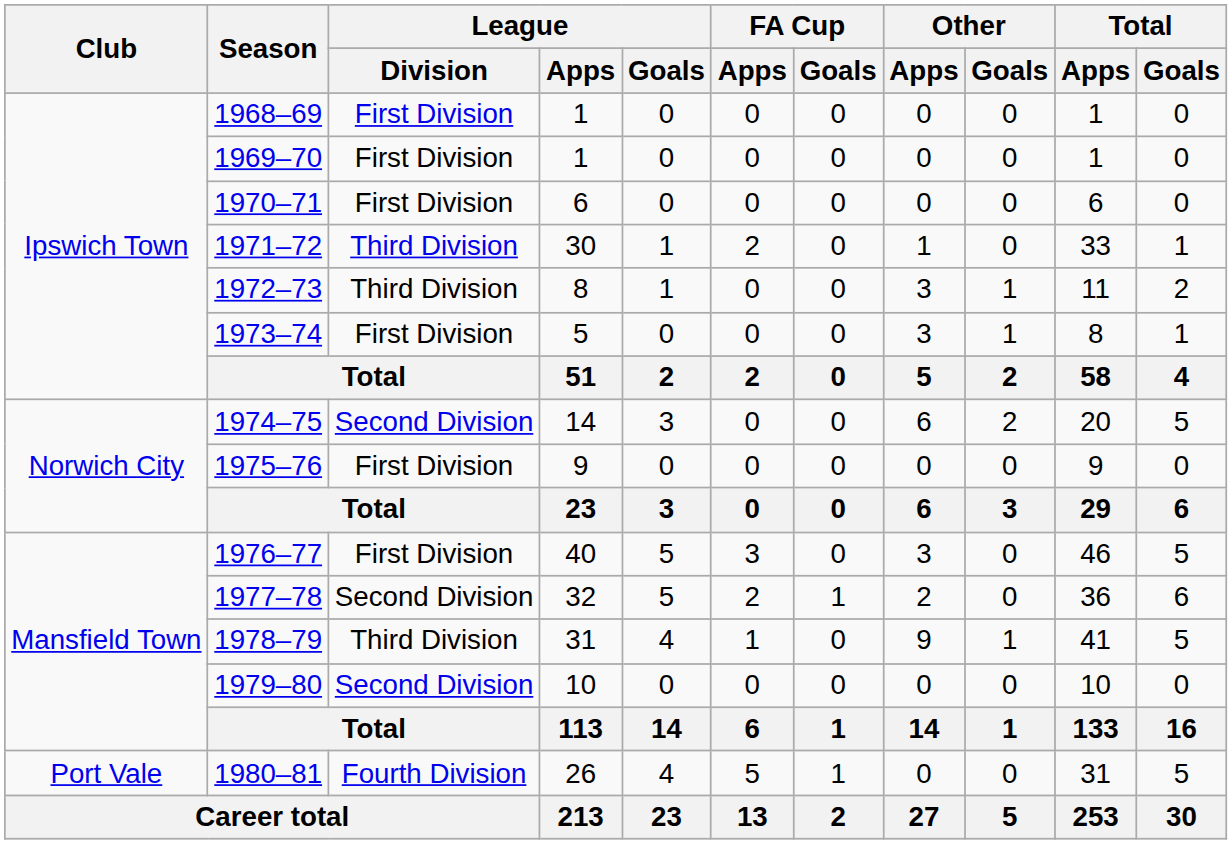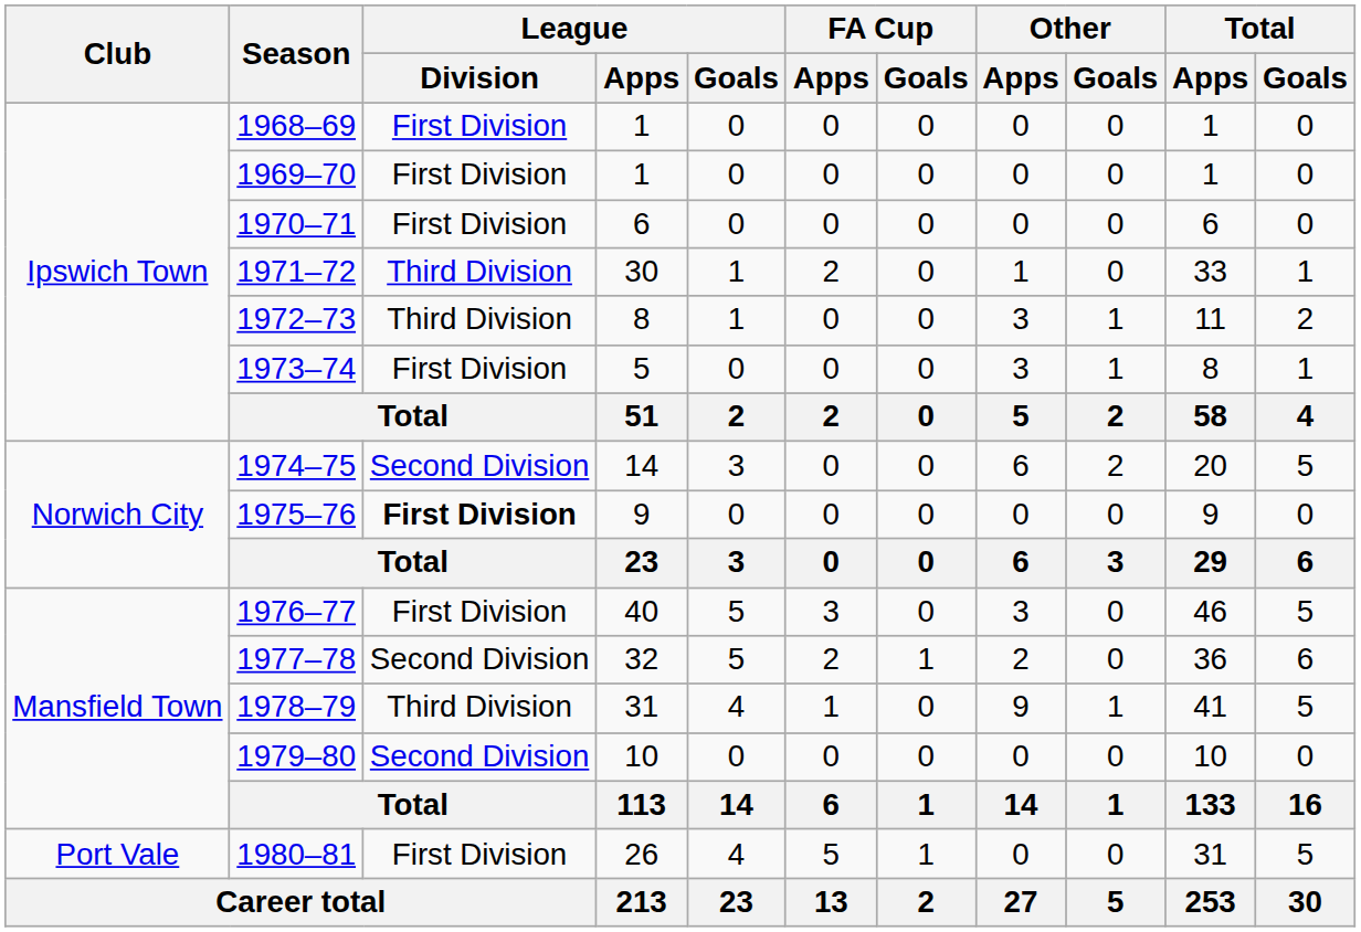 <table class="wikitable" style="text-align: center;">
 <tr>
 <th rowspan="2">Club</th>
 <th rowspan="2">Season</th>
 <th colspan="3">League</th>
 <th colspan="2">FA Cup</th>
 <th colspan="2">Other</th>
 <th colspan="2">Total</th>
 </tr>
 <tr>
 <th>Division</th>
 <th>Apps</th>
 <th>Goals</th>
 <th>Apps</th>
 <th>Goals</th>
 <th>Apps</th>
 <th>Goals</th>
 <th>Apps</th>
 <th>Goals</th>
 </tr>
 <tr>
 <td rowspan="7"><a href='#'>Ipswich Town</a></td>
 <td><a href='#'>1968–69</a></td>
 <td><a href='#'>First Division</a></td>
 <td>1</td>
 <td>0</td>
 <td>0</td>
 <td>0</td>
 <td>0</td>
 <td>0</td>
 <td>1</td>
 <td>0</td>
 </tr>
 <tr>
 <td><a href='#'>1969–70</a></td>
 <td>First Division</td>
 <td>1</td>
 <td>0</td>
 <td>0</td>
 <td>0</td>
 <td>0</td>
 <td>0</td>
 <td>1</td>
 <td>0</td>
 </tr>
 <tr>
 <td><a href='#'>1970–71</a></td>
 <td>First Division</td>
 <td>6</td>
 <td>0</td>
 <td>0</td>
 <td>0</td>
 <td>0</td>
 <td>0</td>
 <td>6</td>
 <td>0</td>
 </tr>
 <tr>
 <td><a href='#'>1971–72</a></td>
 <td><a href='#'>Third Division</a></td>
 <td>30</td>
 <td>1</td>
 <td>2</td>
 <td>0</td>
 <td>1</td>
 <td>0</td>
 <td>33</td>
 <td>1</td>
 </tr>
 <tr>
 <td><a href='#'>1972–73</a></td>
 <td>Third Division</td>
 <td>8</td>
 <td>1</td>
 <td>0</td>
 <td>0</td>
 <td>3</td>
 <td>1</td>
 <td>11</td>
 <td>2</td>
 </tr>
 <tr>
 <td><a href='#'>1973–74</a></td>
 <td>First Division</td>
 <td>5</td>
 <td>0</td>
 <td>0</td>
 <td>0</td>
 <td>3</td>
 <td>1</td>
 <td>8</td>
 <td>1</td>
 </tr>
 <tr>
 <th colspan="2">Total</th>
 <th>51</th>
 <th>2</th>
 <th>2</th>
 <th>0</th>
 <th>5</th>
 <th>2</th>
 <th>58</th>
 <th>4</th>
 </tr>
 <tr>
 <td rowspan="3"><a href='#'>Norwich City</a></td>
 <td><a href='#'>1974–75</a></td>
 <td><a href='#'>Second Division</a></td>
 <td>14</td>
 <td>3</td>
 <td>0</td>
 <td>0</td>
 <td>6</td>
 <td>2</td>
 <td>20</td>
 <td>5</td>
 </tr>
 <tr>
 <td><a href='#'>1975–76</a></td>
-<td>First Division</td>
+<td><strong>First Division</strong></td>
 <td>9</td>
 <td>0</td>
 <td>0</td>
 <td>0</td>
 <td>0</td>
 <td>0</td>
 <td>9</td>
 <td>0</td>
 </tr>
 <tr>
 <th colspan="2">Total</th>
 <th>23</th>
 <th>3</th>
 <th>0</th>
 <th>0</th>
 <th>6</th>
 <th>3</th>
 <th>29</th>
 <th>6</th>
 </tr>
 <tr>
 <td rowspan="5"><a href='#'>Mansfield Town</a></td>
 <td><a href='#'>1976–77</a></td>
 <td>First Division</td>
 <td>40</td>
 <td>5</td>
 <td>3</td>
 <td>0</td>
 <td>3</td>
 <td>0</td>
 <td>46</td>
 <td>5</td>
 </tr>
 <tr>
 <td><a href='#'>1977–78</a></td>
 <td>Second Division</td>
 <td>32</td>
 <td>5</td>
 <td>2</td>
 <td>1</td>
 <td>2</td>
 <td>0</td>
 <td>36</td>
 <td>6</td>
 </tr>
 <tr>
 <td><a href='#'>1978–79</a></td>
 <td>Third Division</td>
 <td>31</td>
 <td>4</td>
 <td>1</td>
 <td>0</td>
 <td>9</td>
 <td>1</td>
 <td>41</td>
 <td>5</td>
 </tr>
 <tr>
 <td><a href='#'>1979–80</a></td>
 <td><a href='#'>Second Division</a></td>
 <td>10</td>
 <td>0</td>
 <td>0</td>
 <td>0</td>
 <td>0</td>
 <td>0</td>
 <td>10</td>
 <td>0</td>
 </tr>
 <tr>
 <th colspan="2">Total</th>
 <th>113</th>
 <th>14</th>
 <th>6</th>
 <th>1</th>
 <th>14</th>
 <th>1</th>
 <th>133</th>
 <th>16</th>
 </tr>
 <tr>
 <td><a href='#'>Port Vale</a></td>
 <td><a href='#'>1980–81</a></td>
-<td><a href='#'>Fourth Division</a></td>
+<td>First Division</td>
 <td>26</td>
 <td>4</td>
 <td>5</td>
 <td>1</td>
 <td>0</td>
 <td>0</td>
 <td>31</td>
 <td>5</td>
 </tr>
 <tr>
 <th colspan="3">Career total</th>
 <th>213</th>
 <th>23</th>
 <th>13</th>
 <th>2</th>
 <th>27</th>
 <th>5</th>
 <th>253</th>
 <th>30</th>
 </tr>
 </table>
